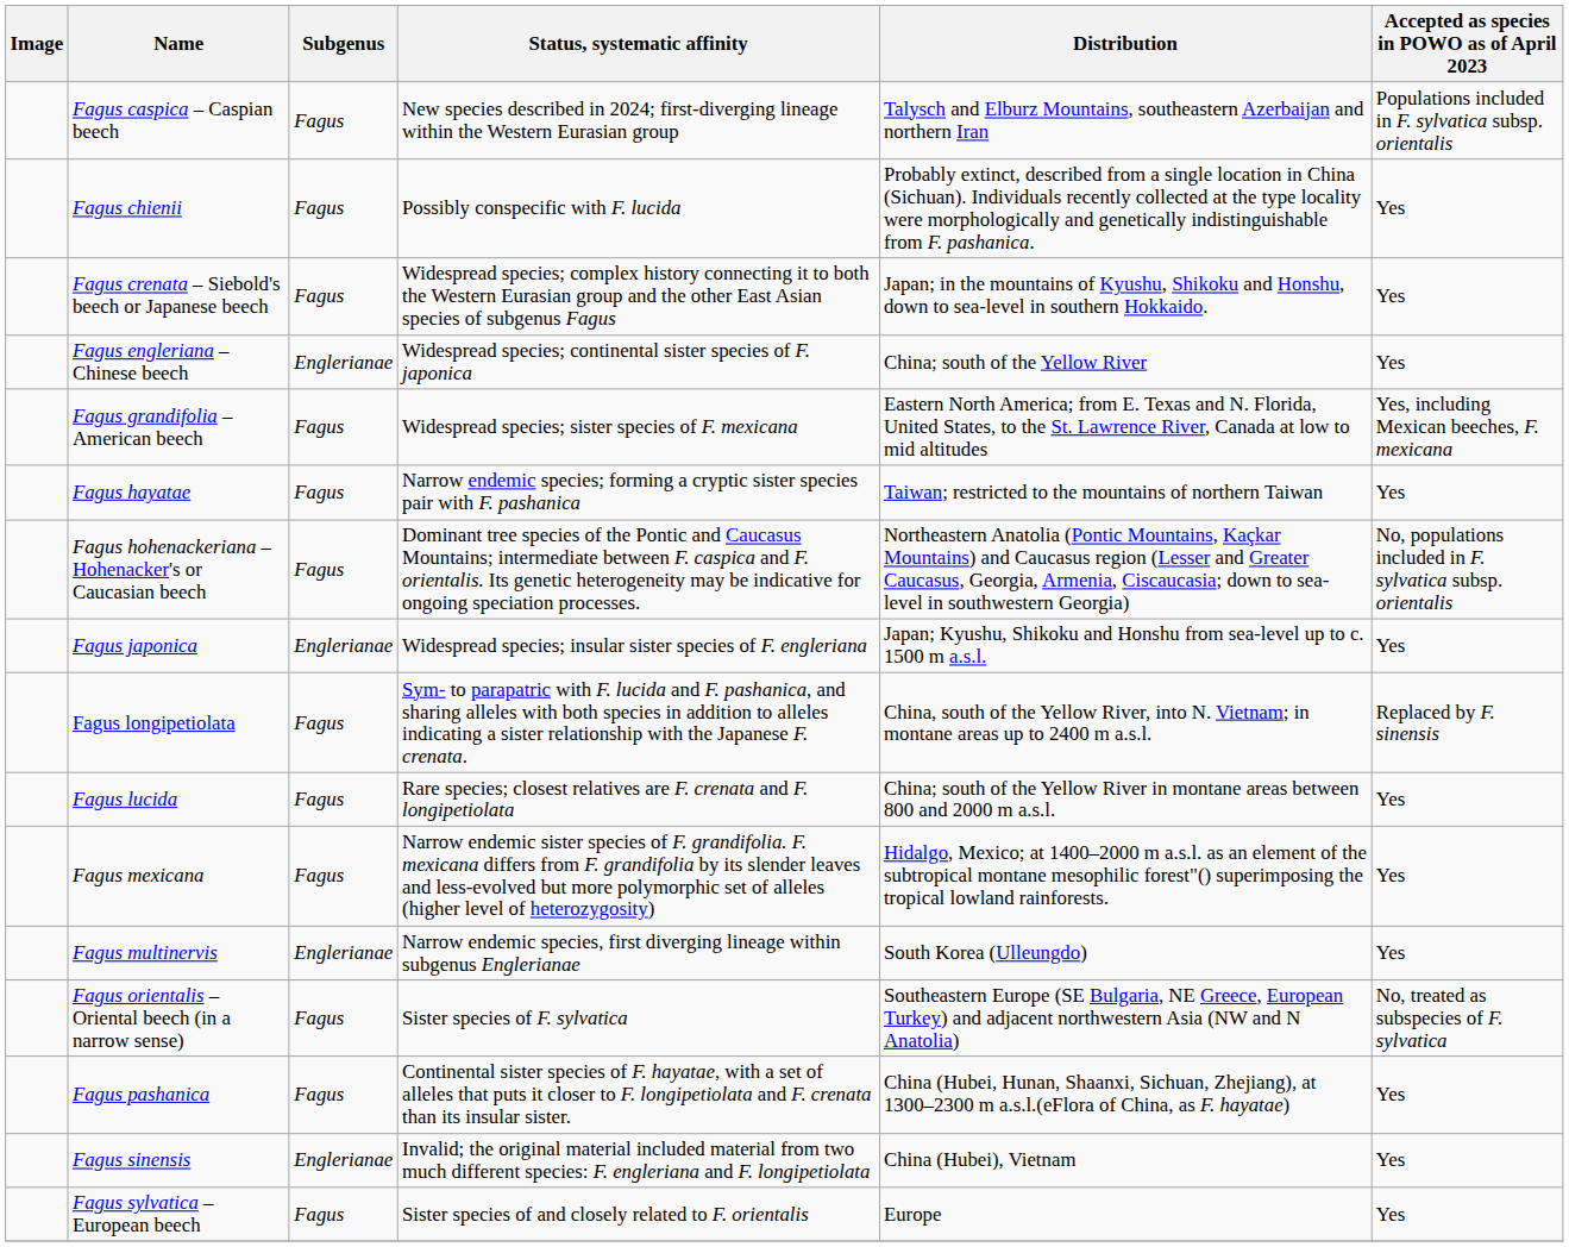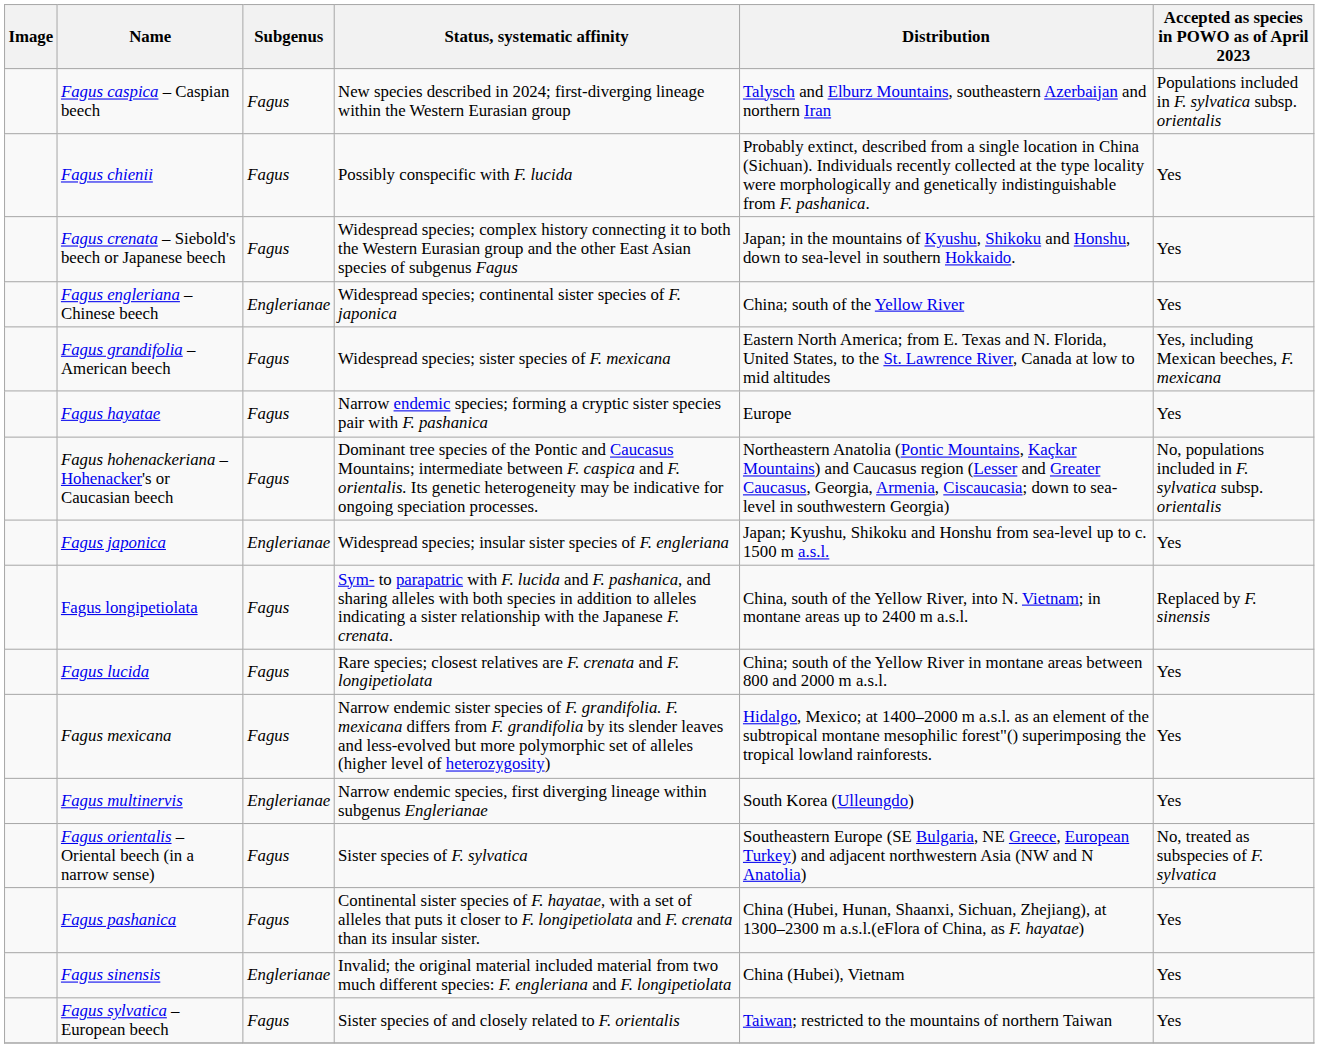 <table class="wikitable collapsible">
 <tr>
 <th>Image</th>
 <th>Name</th>
 <th>Subgenus</th>
 <th>Status, systematic affinity</th>
 <th>Distribution</th>
 <th>Accepted as species in POWO as of April 2023</th>
 </tr>
 <tr>
 <td></td>
 <td><em><a href='#'>Fagus caspica</a></em>  – Caspian beech</td>
 <td><em>Fagus</em></td>
 <td>New species described in 2024; first-diverging lineage within the Western Eurasian group</td>
 <td><a href='#'>Talysch</a> and <a href='#'>Elburz Mountains</a>, southeastern <a href='#'>Azerbaijan</a> and northern <a href='#'>Iran</a></td>
 <td>Populations included in <em>F. sylvatica</em> subsp. <em>orientalis</em></td>
 </tr>
 <tr>
 <td></td>
 <td><em><a href='#'>Fagus chienii</a></em> </td>
 <td><em>Fagus</em></td>
 <td>Possibly conspecific with <em>F. lucida</em></td>
 <td>Probably extinct, described from a single location in China (Sichuan). Individuals recently collected at the type locality were morphologically and genetically indistinguishable from <em>F. pashanica</em>.</td>
 <td>Yes</td>
 </tr>
 <tr>
 <td></td>
 <td><em><a href='#'>Fagus crenata</a></em>  – Siebold's beech or Japanese beech</td>
 <td><em>Fagus</em></td>
 <td>Widespread species; complex history connecting it to both the Western Eurasian group and the other East Asian species of subgenus <em>Fagus</em></td>
 <td>Japan; in the mountains of <a href='#'>Kyushu</a>, <a href='#'>Shikoku</a> and <a href='#'>Honshu</a>, down to sea-level in southern <a href='#'>Hokkaido</a>.</td>
 <td>Yes</td>
 </tr>
 <tr>
 <td></td>
 <td><em><a href='#'>Fagus engleriana</a></em>  – Chinese beech</td>
 <td><em>Englerianae</em></td>
 <td>Widespread species; continental sister species of <em>F. japonica</em></td>
 <td>China; south of the <a href='#'>Yellow River</a></td>
 <td>Yes</td>
 </tr>
 <tr>
 <td></td>
 <td><em><a href='#'>Fagus grandifolia</a></em>  – American beech</td>
 <td><em>Fagus</em></td>
 <td>Widespread species; sister species of <em>F. mexicana</em></td>
 <td>Eastern North America; from E. Texas and N. Florida, United States, to the <a href='#'>St. Lawrence River</a>, Canada at low to mid altitudes</td>
 <td>Yes, including Mexican beeches, <em>F. mexicana</em></td>
 </tr>
 <tr>
 <td></td>
 <td><em><a href='#'>Fagus hayatae</a></em> </td>
 <td><em>Fagus</em></td>
 <td>Narrow <a href='#'>endemic</a> species; forming a cryptic sister species pair with <em>F. pashanica</em></td>
-<td><a href='#'>Taiwan</a>; restricted to the mountains of northern Taiwan</td>
+<td>Europe</td>
 <td>Yes</td>
 </tr>
 <tr>
 <td></td>
 <td><em>Fagus hohenackeriana</em>  – <a href='#'>Hohenacker</a>'s or Caucasian beech</td>
 <td><em>Fagus</em></td>
 <td>Dominant tree species of the Pontic and <a href='#'>Caucasus</a> Mountains; intermediate between <em>F. caspica</em> and <em>F. orientalis.</em> Its genetic heterogeneity may be indicative for ongoing speciation processes.</td>
 <td>Northeastern Anatolia (<a href='#'>Pontic Mountains</a>, <a href='#'>Kaçkar Mountains</a>) and Caucasus region (<a href='#'>Lesser</a> and <a href='#'>Greater Caucasus</a>, Georgia, <a href='#'>Armenia</a>, <a href='#'>Ciscaucasia</a>; down to sea-level in southwestern Georgia)</td>
 <td>No, populations included in <em>F. sylvatica</em> subsp. <em>orientalis</em></td>
 </tr>
 <tr>
 <td></td>
 <td><em><a href='#'>Fagus japonica</a></em> </td>
 <td><em>Englerianae</em></td>
 <td>Widespread species; insular sister species of <em>F. engleriana</em><em></em></td>
 <td>Japan; Kyushu, Shikoku and Honshu from sea-level up to c. 1500 m <a href='#'>a.s.l.</a></td>
 <td>Yes</td>
 </tr>
 <tr>
 <td></td>
 <td><a href='#'>Fagus longipetiolata</a> </td>
 <td><em>Fagus</em></td>
 <td><a href='#'>Sym-</a> to <a href='#'>parapatric</a> with <em>F. lucida</em> and <em>F. pashanica</em>, and sharing alleles with both species in addition to alleles indicating a sister relationship with the Japanese <em>F. crenata</em>.</td>
 <td>China, south of the Yellow River, into N. <a href='#'>Vietnam</a>; in montane areas up to 2400 m a.s.l.</td>
 <td>Replaced by <em>F. sinensis</em></td>
 </tr>
 <tr>
 <td></td>
 <td><em><a href='#'>Fagus lucida</a></em> </td>
 <td><em>Fagus</em></td>
 <td>Rare species; closest relatives are <em>F. crenata</em> and <em>F. longipetiolata</em></td>
 <td>China; south of the Yellow River in montane areas between 800 and 2000 m a.s.l.</td>
 <td>Yes</td>
 </tr>
 <tr>
 <td></td>
 <td><em>Fagus mexicana</em> </td>
 <td><em>Fagus</em></td>
 <td>Narrow endemic sister species of <em>F. grandifolia. F. mexicana</em> differs from <em>F. grandifolia</em> by its slender leaves and less-evolved but more polymorphic set of alleles (higher level of <a href='#'>heterozygosity</a>)</td>
 <td><a href='#'>Hidalgo</a>, Mexico; at 1400–2000 m a.s.l. as an element of the subtropical montane mesophilic forest"() superimposing the tropical lowland rainforests.</td>
 <td>Yes</td>
 </tr>
 <tr>
 <td></td>
 <td><em><a href='#'>Fagus multinervis</a></em> </td>
 <td><em>Englerianae</em></td>
 <td>Narrow endemic species, first diverging lineage within subgenus <em>Englerianae</em></td>
 <td>South Korea (<a href='#'>Ulleungdo</a>)</td>
 <td>Yes</td>
 </tr>
 <tr>
 <td></td>
 <td><em><a href='#'>Fagus orientalis</a></em>  – Oriental beech (in a narrow sense)</td>
 <td><em>Fagus</em></td>
 <td>Sister species of <em>F. sylvatica</em></td>
 <td>Southeastern Europe (SE <a href='#'>Bulgaria</a>, NE <a href='#'>Greece</a>, <a href='#'>European Turkey</a>) and adjacent northwestern Asia (NW and N <a href='#'>Anatolia</a>)</td>
 <td>No, treated as subspecies of <em>F. sylvatica</em></td>
 </tr>
 <tr>
 <td></td>
 <td><em><a href='#'>Fagus pashanica</a></em> </td>
 <td><em>Fagus</em></td>
 <td>Continental sister species of <em>F. hayatae</em>, with a set of alleles that puts it closer to <em>F. longipetiolata</em> and <em>F. crenata</em> than its insular sister.</td>
 <td>China (Hubei, Hunan, Shaanxi, Sichuan, Zhejiang), at 1300–2300 m a.s.l.(eFlora of China, as <em>F. hayatae</em>)</td>
 <td>Yes</td>
 </tr>
 <tr>
 <td></td>
 <td><em><a href='#'>Fagus sinensis</a></em> </td>
 <td><em>Englerianae</em></td>
 <td>Invalid; the original material included material from two much different species: <em>F. engleriana</em> and <em>F. longipetiolata</em></td>
 <td>China (Hubei), Vietnam</td>
 <td>Yes</td>
 </tr>
 <tr>
 <td></td>
 <td><em><a href='#'>Fagus sylvatica</a></em>  – European beech</td>
 <td><em>Fagus</em></td>
 <td>Sister species of and closely related to <em>F. orientalis</em></td>
-<td>Europe</td>
+<td><a href='#'>Taiwan</a>; restricted to the mountains of northern Taiwan</td>
 <td>Yes</td>
 </tr>
 <tr>
 </tr>
 </table>
